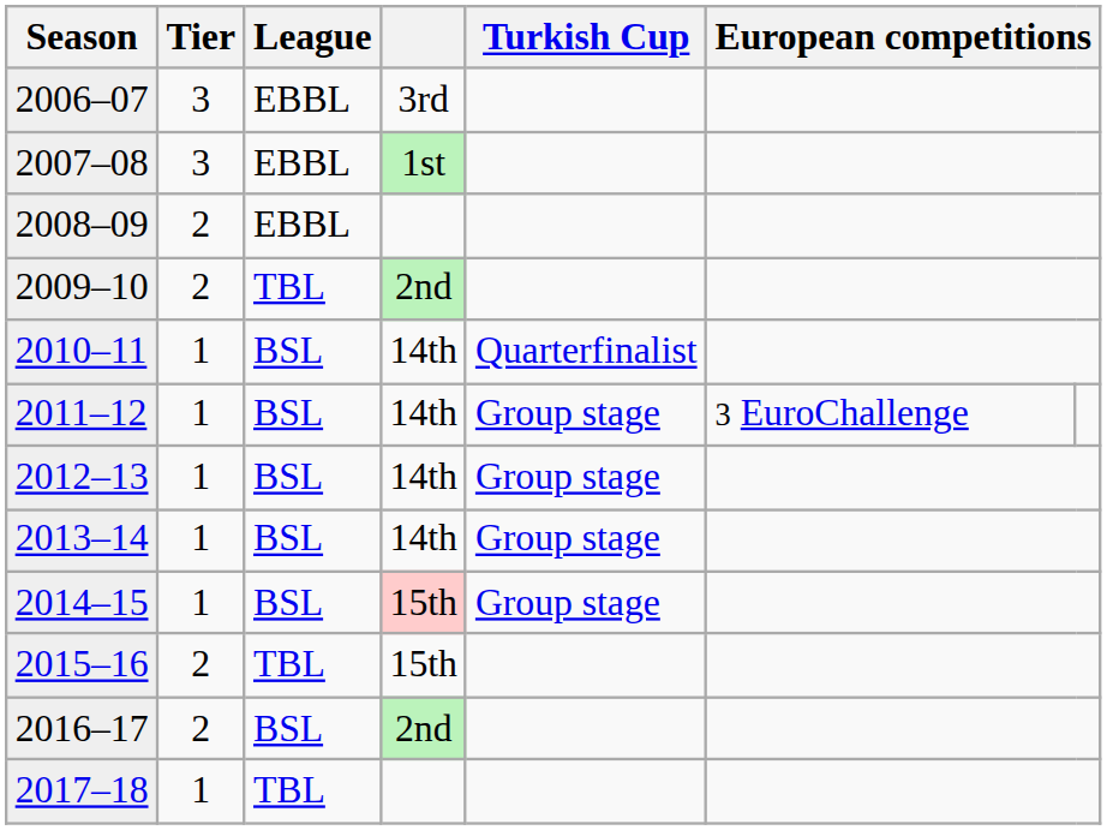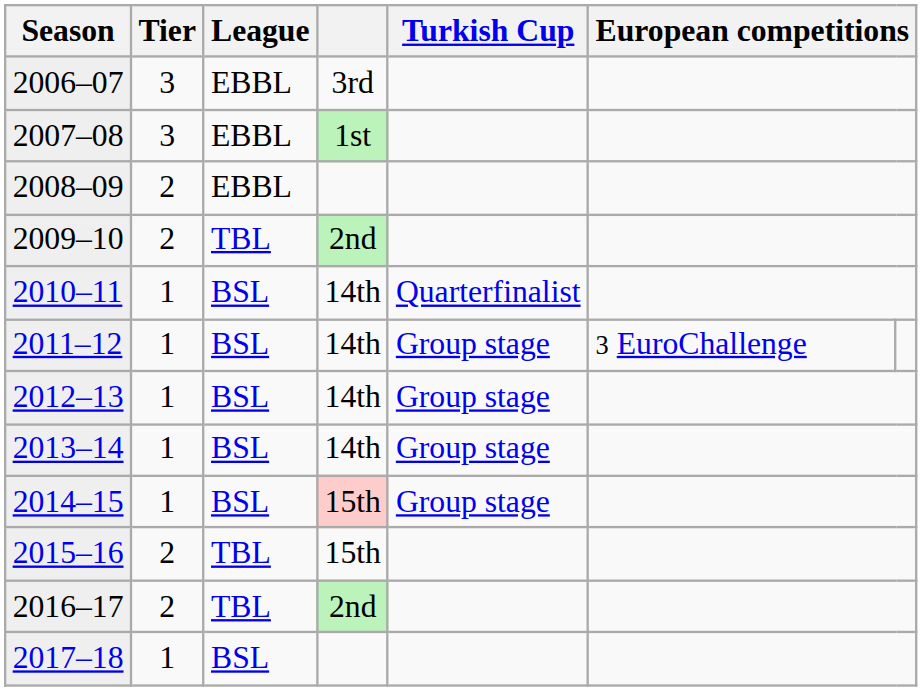 <table class="wikitable" style="font-size:85%">
 <tr>
 <th>Season</th>
 <th>Tier</th>
 <th>League</th>
 <th></th>
 <th><a href='#'>Turkish Cup</a></th>
 <th colspan=2>European competitions</th>
 </tr>
 <tr>
 <td style="background:#efefef;">2006–07</td>
 <td align="center">3</td>
 <td>EBBL</td>
 <td align="center">3rd</td>
 <td></td>
 <td colspan=2></td>
 </tr>
 <tr>
 <td style="background:#efefef;">2007–08</td>
 <td align="center">3</td>
 <td>EBBL</td>
 <td style="background:#BBF3BB" align="center">1st</td>
 <td></td>
 <td colspan=2></td>
 </tr>
 <tr>
 <td style="background:#efefef;">2008–09</td>
 <td align="center">2</td>
 <td>EBBL</td>
 <td align="center"></td>
 <td></td>
 <td colspan=2></td>
 </tr>
 <tr>
 <td style="background:#efefef;">2009–10</td>
 <td align="center">2</td>
 <td><a href='#'>TBL</a></td>
 <td style="background:#BBF3BB" align="center">2nd</td>
 <td></td>
 <td colspan=2></td>
 </tr>
 <tr>
 <td style="background:#efefef;"><a href='#'>2010–11</a></td>
 <td align="center">1</td>
 <td><a href='#'>BSL</a></td>
 <td align="center">14th</td>
 <td><a href='#'>Quarterfinalist</a></td>
 <td colspan=2></td>
 </tr>
 <tr>
 <td style="background:#efefef;"><a href='#'>2011–12</a></td>
 <td align="center">1</td>
 <td><a href='#'>BSL</a></td>
 <td align="center">14th</td>
 <td><a href='#'>Group stage</a></td>
 <td><small>3</small> <a href='#'>EuroChallenge</a></td>
 <td></td>
 </tr>
 <tr>
 <td style="background:#efefef;"><a href='#'>2012–13</a></td>
 <td align="center">1</td>
 <td><a href='#'>BSL</a></td>
 <td align="center">14th</td>
 <td><a href='#'>Group stage</a></td>
 <td colspan=2></td>
 </tr>
 <tr>
 <td style="background:#efefef;"><a href='#'>2013–14</a></td>
 <td align="center">1</td>
 <td><a href='#'>BSL</a></td>
 <td align="center">14th</td>
 <td><a href='#'>Group stage</a></td>
 <td colspan=2></td>
 </tr>
 <tr>
 <td style="background:#efefef;"><a href='#'>2014–15</a></td>
 <td align="center">1</td>
 <td><a href='#'>BSL</a></td>
 <td align="center" bgcolor=#fcc>15th</td>
 <td><a href='#'>Group stage</a></td>
 <td colspan=2></td>
 </tr>
 <tr>
 <td style="background:#efefef;"><a href='#'>2015–16</a></td>
 <td align="center">2</td>
 <td><a href='#'>TBL</a></td>
 <td align="center">15th</td>
 <td></td>
 <td colspan=2></td>
 </tr>
 <tr>
 <td style="background:#efefef;">2016–17</td>
 <td align="center">2</td>
-<td><a href='#'>BSL</a></td>
+<td><a href='#'>TBL</a></td>
 <td style="background:#BBF3BB" align="center">2nd</td>
 <td></td>
 <td colspan=2></td>
 </tr>
 <tr>
 <td style="background:#efefef;"><a href='#'>2017–18</a></td>
 <td align="center">1</td>
-<td><a href='#'>TBL</a></td>
+<td><a href='#'>BSL</a></td>
 <td></td>
 <td></td>
 <td colspan=2></td>
 </tr>
 </table>
